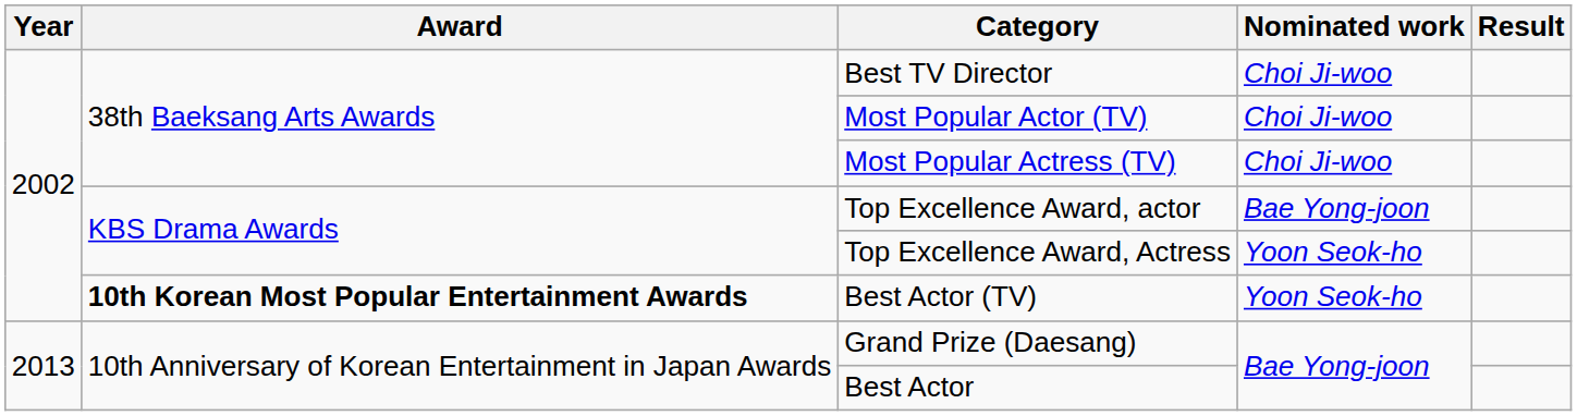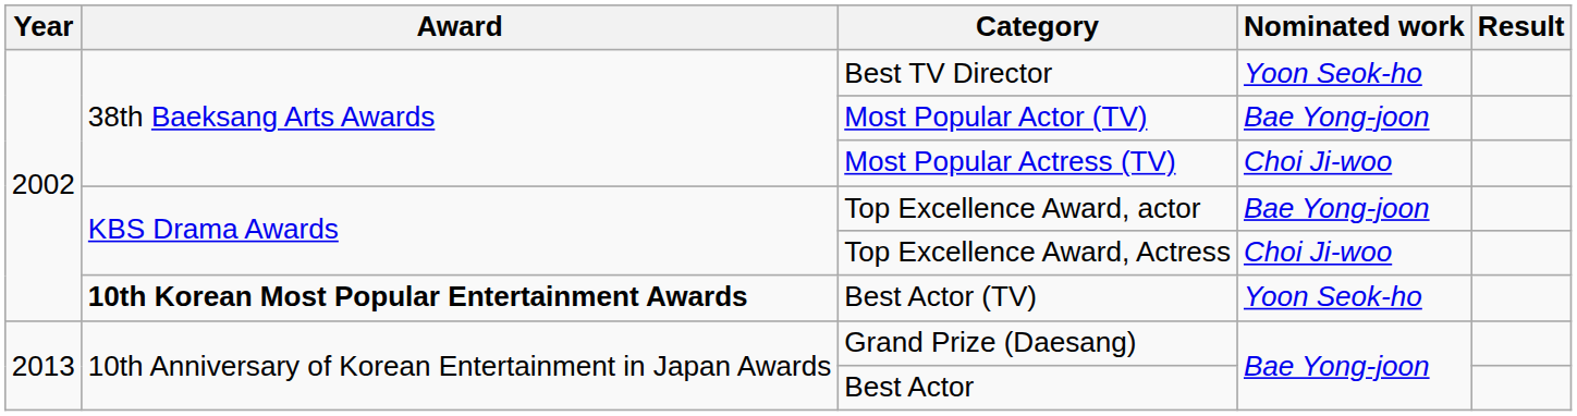 <table class="wikitable">
 <tr>
 <th>Year</th>
 <th>Award</th>
 <th>Category</th>
 <th>Nominated work</th>
 <th>Result</th>
 </tr>
 <tr>
 <td rowspan="6">2002</td>
 <td rowspan="3">38th <a href='#'>Baeksang Arts Awards</a></td>
 <td>Best TV Director</td>
-<td><em><a href='#'>Choi Ji-woo</a></em></td>
+<td><em><a href='#'>Yoon Seok-ho</a></em></td>
 <td></td>
 </tr>
 <tr>
 <td><a href='#'>Most Popular Actor (TV)</a></td>
-<td><em><a href='#'>Choi Ji-woo</a></em></td>
+<td><em><a href='#'>Bae Yong-joon</a></em></td>
 <td></td>
 </tr>
 <tr>
 <td><a href='#'>Most Popular Actress (TV)</a></td>
 <td><em><a href='#'>Choi Ji-woo</a></em></td>
 <td></td>
 </tr>
 <tr>
 <td rowspan="2"><a href='#'>KBS Drama Awards</a></td>
 <td>Top Excellence Award, actor</td>
 <td><em><a href='#'>Bae Yong-joon</a></em></td>
 <td></td>
 </tr>
 <tr>
 <td>Top Excellence Award, Actress</td>
-<td><em><a href='#'>Yoon Seok-ho</a></em></td>
+<td><em><a href='#'>Choi Ji-woo</a></em></td>
 <td></td>
 </tr>
 <tr>
 <td><strong>10th Korean Most Popular Entertainment Awards</strong></td>
 <td>Best Actor (TV)</td>
 <td><em><a href='#'>Yoon Seok-ho</a></em></td>
 <td></td>
 </tr>
 <tr>
 <td rowspan="2">2013</td>
 <td rowspan="2">10th Anniversary of Korean Entertainment in Japan Awards</td>
 <td>Grand Prize (Daesang)</td>
 <td rowspan="2"><em><a href='#'>Bae Yong-joon</a></em></td>
 <td></td>
 </tr>
 <tr>
 <td>Best Actor</td>
 <td></td>
 </tr>
 </table>
